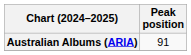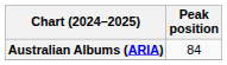 <table class="wikitable sortable plainrowheaders" style="text-align:center">
 <tr>
 <th scope="col">Chart (2024–2025)</th>
 <th scope="col">Peak<br>position</th>
 </tr>
 <tr>
 <th scope="row">Australian Albums (<a href='#'>ARIA</a>)</th>
-<td>91</td>
+<td>84</td>
 </tr>
 <tr>
 </tr>
 <tr>
 </tr>
 <tr>
 </tr>
 <tr>
 </tr>
 </table>
